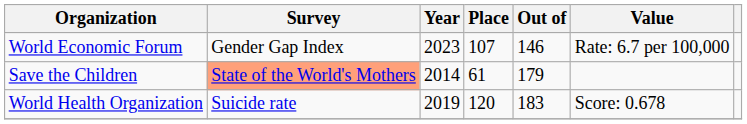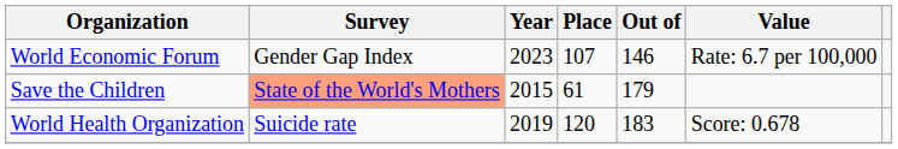 <table class="wikitable sortable" style="text-align:left">
 <tr>
 <th>Organization</th>
 <th>Survey</th>
 <th>Year</th>
 <th>Place</th>
 <th>Out of</th>
 <th>Value</th>
 <th></th>
 </tr>
 <tr>
 <td><a href='#'>World Economic Forum</a></td>
 <td>Gender Gap Index</td>
 <td>2023</td>
 <td>107</td>
 <td>146</td>
 <td>Rate: 6.7 per 100,000</td>
 <td></td>
 </tr>
 <tr>
 <td><a href='#'>Save the Children</a></td>
 <td style="background: lightsalmon;"><a href='#'>State of the World's Mothers</a></td>
-<td>2014</td>
+<td>2015</td>
 <td>61</td>
 <td>179</td>
 <td></td>
 <td></td>
 </tr>
 <tr>
 <td><a href='#'>World Health Organization</a></td>
 <td><a href='#'>Suicide rate</a></td>
 <td>2019</td>
 <td>120</td>
 <td>183</td>
 <td>Score: 0.678</td>
 <td></td>
 </tr>
 <tr>
 </tr>
 </table>
